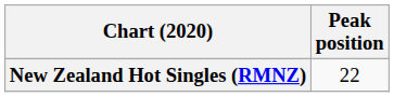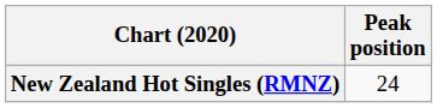 <table class="wikitable sortable plainrowheaders" style="text-align:center">
 <tr>
 <th scope="col">Chart (2020)</th>
 <th scope="col">Peak<br>position</th>
 </tr>
 <tr>
 </tr>
 <tr>
 <th scope="row">New Zealand Hot Singles (<a href='#'>RMNZ</a>)</th>
-<td>22</td>
+<td>24</td>
 </tr>
 <tr>
 </tr>
 <tr>
 </tr>
 </table>
